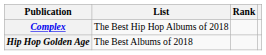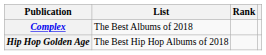 <table class="wikitable sortable plainrowheaders" style="border:none; margin:0;" align="center">
 <tr>
 <th scope="col">Publication</th>
 <th scope="col" class="unsortable">List</th>
 <th scope="col" data-sort-type="number">Rank</th>
 <th scope="col" class="unsortable"></th>
 </tr>
 <tr>
 <th scope="row"><em><a href='#'>Complex</a></em></th>
-<td>The Best Hip Hop Albums of 2018</td>
+<td>The Best Albums of 2018</td>
 <td></td>
 <td></td>
 </tr>
 <tr>
 <th scope="row"><em>Hip Hop Golden Age</em></th>
-<td>The Best Albums of 2018</td>
+<td>The Best Hip Hop Albums of 2018</td>
 <td></td>
 <td></td>
 </tr>
 </table>
